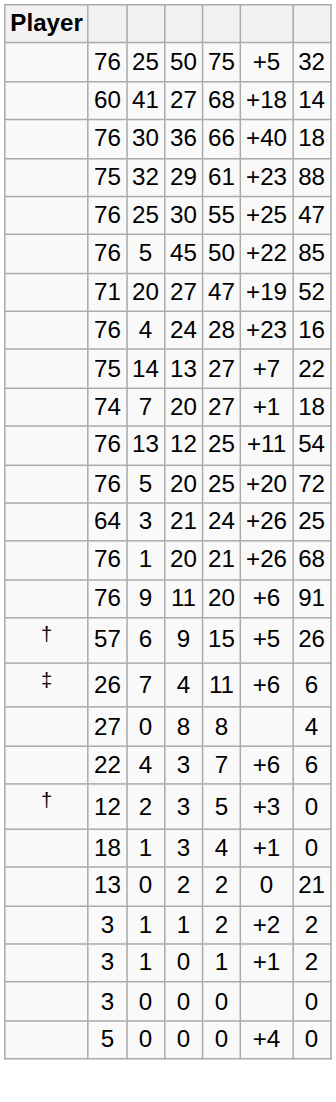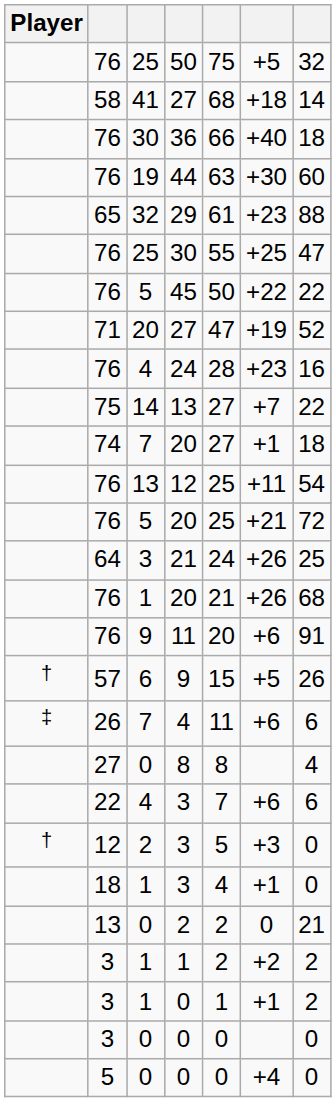 <table class="wikitable sortable" style=text-align:center;">
 <tr>
 <th>Player</th>
 <th></th>
 <th></th>
 <th></th>
 <th></th>
 <th data-sort-type="number"></th>
 <th></th>
 </tr>
 <tr>
 <td></td>
 <td>76</td>
 <td>25</td>
 <td>50</td>
 <td>75</td>
 <td>+5</td>
 <td>32</td>
 </tr>
 <tr>
 <td></td>
-<td>60</td>
+<td>58</td>
 <td>41</td>
 <td>27</td>
 <td>68</td>
 <td>+18</td>
 <td>14</td>
 </tr>
 <tr>
 <td></td>
 <td>76</td>
 <td>30</td>
 <td>36</td>
 <td>66</td>
 <td>+40</td>
 <td>18</td>
 </tr>
 <tr>
 <td></td>
-<td>75</td>
+<td>76</td>
+<td>19</td>
+<td>44</td>
+<td>63</td>
+<td>+30</td>
+<td>60</td>
+</tr>
+<tr>
+<td></td>
+<td>65</td>
 <td>32</td>
 <td>29</td>
 <td>61</td>
 <td>+23</td>
 <td>88</td>
 </tr>
 <tr>
 <td></td>
 <td>76</td>
 <td>25</td>
 <td>30</td>
 <td>55</td>
 <td>+25</td>
 <td>47</td>
 </tr>
 <tr>
 <td></td>
 <td>76</td>
 <td>5</td>
 <td>45</td>
 <td>50</td>
 <td>+22</td>
-<td>85</td>
+<td>22</td>
 </tr>
 <tr>
 <td></td>
 <td>71</td>
 <td>20</td>
 <td>27</td>
 <td>47</td>
 <td>+19</td>
 <td>52</td>
 </tr>
 <tr>
 <td></td>
 <td>76</td>
 <td>4</td>
 <td>24</td>
 <td>28</td>
 <td>+23</td>
 <td>16</td>
 </tr>
 <tr>
 <td></td>
 <td>75</td>
 <td>14</td>
 <td>13</td>
 <td>27</td>
 <td>+7</td>
 <td>22</td>
 </tr>
 <tr>
 <td></td>
 <td>74</td>
 <td>7</td>
 <td>20</td>
 <td>27</td>
 <td>+1</td>
 <td>18</td>
 </tr>
 <tr>
 <td></td>
 <td>76</td>
 <td>13</td>
 <td>12</td>
 <td>25</td>
 <td>+11</td>
 <td>54</td>
 </tr>
 <tr>
 <td></td>
 <td>76</td>
 <td>5</td>
 <td>20</td>
 <td>25</td>
-<td>+20</td>
+<td>+21</td>
 <td>72</td>
 </tr>
 <tr>
 <td></td>
 <td>64</td>
 <td>3</td>
 <td>21</td>
 <td>24</td>
 <td>+26</td>
 <td>25</td>
 </tr>
 <tr>
 <td></td>
 <td>76</td>
 <td>1</td>
 <td>20</td>
 <td>21</td>
 <td>+26</td>
 <td>68</td>
 </tr>
 <tr>
 <td></td>
 <td>76</td>
 <td>9</td>
 <td>11</td>
 <td>20</td>
 <td>+6</td>
 <td>91</td>
 </tr>
 <tr>
 <td><sup>†</sup></td>
 <td>57</td>
 <td>6</td>
 <td>9</td>
 <td>15</td>
 <td>+5</td>
 <td>26</td>
 </tr>
 <tr>
 <td><sup>‡</sup></td>
 <td>26</td>
 <td>7</td>
 <td>4</td>
 <td>11</td>
 <td>+6</td>
 <td>6</td>
 </tr>
 <tr>
 <td></td>
 <td>27</td>
 <td>0</td>
 <td>8</td>
 <td>8</td>
 <td></td>
 <td>4</td>
 </tr>
 <tr>
 <td></td>
 <td>22</td>
 <td>4</td>
 <td>3</td>
 <td>7</td>
 <td>+6</td>
 <td>6</td>
 </tr>
 <tr>
 <td><sup>†</sup></td>
 <td>12</td>
 <td>2</td>
 <td>3</td>
 <td>5</td>
 <td>+3</td>
 <td>0</td>
 </tr>
 <tr>
 <td></td>
 <td>18</td>
 <td>1</td>
 <td>3</td>
 <td>4</td>
 <td>+1</td>
 <td>0</td>
 </tr>
 <tr>
 <td></td>
 <td>13</td>
 <td>0</td>
 <td>2</td>
 <td>2</td>
 <td>0</td>
 <td>21</td>
 </tr>
 <tr>
 <td></td>
 <td>3</td>
 <td>1</td>
 <td>1</td>
 <td>2</td>
 <td>+2</td>
 <td>2</td>
 </tr>
 <tr>
 <td></td>
 <td>3</td>
 <td>1</td>
 <td>0</td>
 <td>1</td>
 <td>+1</td>
 <td>2</td>
 </tr>
 <tr>
 <td></td>
 <td>3</td>
 <td>0</td>
 <td>0</td>
 <td>0</td>
 <td></td>
 <td>0</td>
 </tr>
 <tr>
 <td></td>
 <td>5</td>
 <td>0</td>
 <td>0</td>
 <td>0</td>
 <td>+4</td>
 <td>0</td>
 </tr>
 </table>
